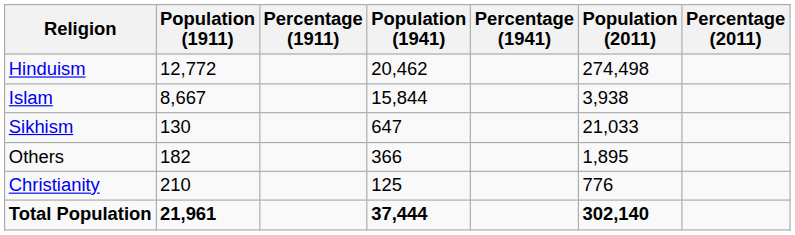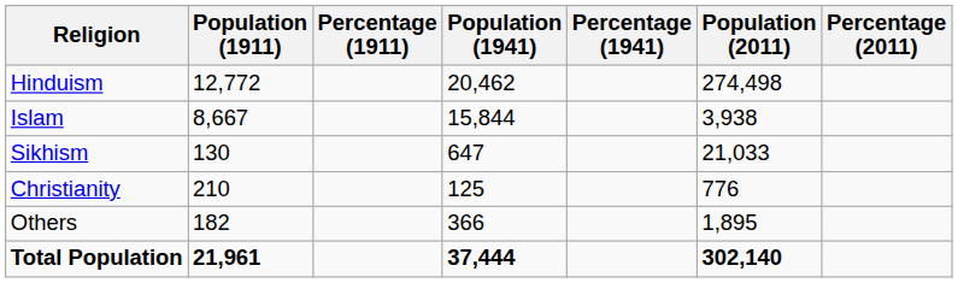 <table class="wikitable sortable">
 <tr>
 <th>Religion</th>
 <th>Population<br>(1911)</th>
 <th>Percentage<br>(1911)</th>
 <th>Population<br>(1941)</th>
 <th>Percentage<br>(1941)</th>
 <th>Population<br>(2011)</th>
 <th>Percentage<br>(2011)</th>
 </tr>
 <tr>
 <td><a href='#'>Hinduism</a> </td>
 <td>12,772</td>
 <td></td>
 <td>20,462</td>
 <td></td>
 <td>274,498</td>
 <td></td>
 </tr>
 <tr>
 <td><a href='#'>Islam</a> </td>
 <td>8,667</td>
 <td></td>
 <td>15,844</td>
 <td></td>
 <td>3,938</td>
 <td></td>
 </tr>
 <tr>
 <td><a href='#'>Sikhism</a> </td>
 <td>130</td>
 <td></td>
 <td>647</td>
 <td></td>
 <td>21,033</td>
 <td></td>
 </tr>
 <tr>
+<td><a href='#'>Christianity</a> </td>
+<td>210</td>
+<td></td>
+<td>125</td>
+<td></td>
+<td>776</td>
+<td></td>
+</tr>
+<tr>
 <td>Others</td>
 <td>182</td>
 <td></td>
 <td>366</td>
 <td></td>
 <td>1,895</td>
-<td></td>
-</tr>
-<tr>
-<td><a href='#'>Christianity</a> </td>
-<td>210</td>
-<td></td>
-<td>125</td>
-<td></td>
-<td>776</td>
 <td></td>
 </tr>
 <tr>
 <td><strong>Total Population</strong></td>
 <td><strong>21,961</strong></td>
 <td><strong></strong></td>
 <td><strong>37,444</strong></td>
 <td><strong></strong></td>
 <td><strong>302,140</strong></td>
 <td><strong></strong></td>
 </tr>
 </table>
